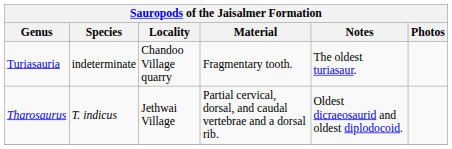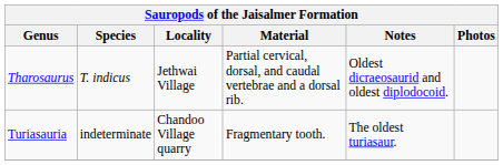 <table class="wikitable" align="center">
 <tr>
 <th colspan="6" align="center"><a href='#'>Sauropods</a> of the Jaisalmer Formation</th>
 </tr>
 <tr>
 <th>Genus</th>
 <th>Species</th>
 <th>Locality</th>
 <th>Material</th>
 <th>Notes</th>
 <th>Photos</th>
 </tr>
 <tr>
+<td><em><a href='#'>Tharosaurus</a></em></td>
+<td><em>T. indicus</em></td>
+<td>Jethwai Village</td>
+<td>Partial cervical, dorsal, and caudal vertebrae and a dorsal rib.</td>
+<td>Oldest <a href='#'>dicraeosaurid</a> and oldest <a href='#'>diplodocoid</a>.</td>
+<td><br></td>
+</tr>
+<tr>
 <td><a href='#'>Turiasauria</a></td>
 <td>indeterminate</td>
 <td>Chandoo Village quarry</td>
 <td>Fragmentary tooth.</td>
 <td>The oldest <a href='#'>turiasaur</a>.</td>
 <td></td>
 </tr>
 <tr>
-<td><em><a href='#'>Tharosaurus</a></em></td>
-<td><em>T. indicus</em></td>
-<td>Jethwai Village</td>
-<td>Partial cervical, dorsal, and caudal vertebrae and a dorsal rib.</td>
-<td>Oldest <a href='#'>dicraeosaurid</a> and oldest <a href='#'>diplodocoid</a>.</td>
-<td><br></td>
-</tr>
-<tr>
 </tr>
 </table>
